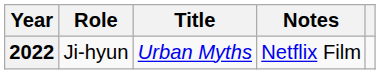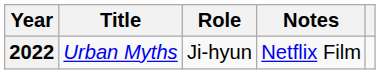 <table class="wikitable plainrowheaders">
 <tr>
 <th scope="col">Year</th>
+<th scope="col">Title</th>
 <th scope="col">Role</th>
-<th scope="col">Title</th>
 <th scope="col">Notes</th>
 <th scope="col" class="unsortable"></th>
 </tr>
 <tr>
 <th scope="row">2022</th>
+<td><em><a href='#'>Urban Myths</a></em></td>
 <td>Ji-hyun</td>
-<td><em><a href='#'>Urban Myths</a></em></td>
 <td><a href='#'>Netflix</a> Film</td>
 <td style="text-align:center"></td>
 </tr>
 </table>
